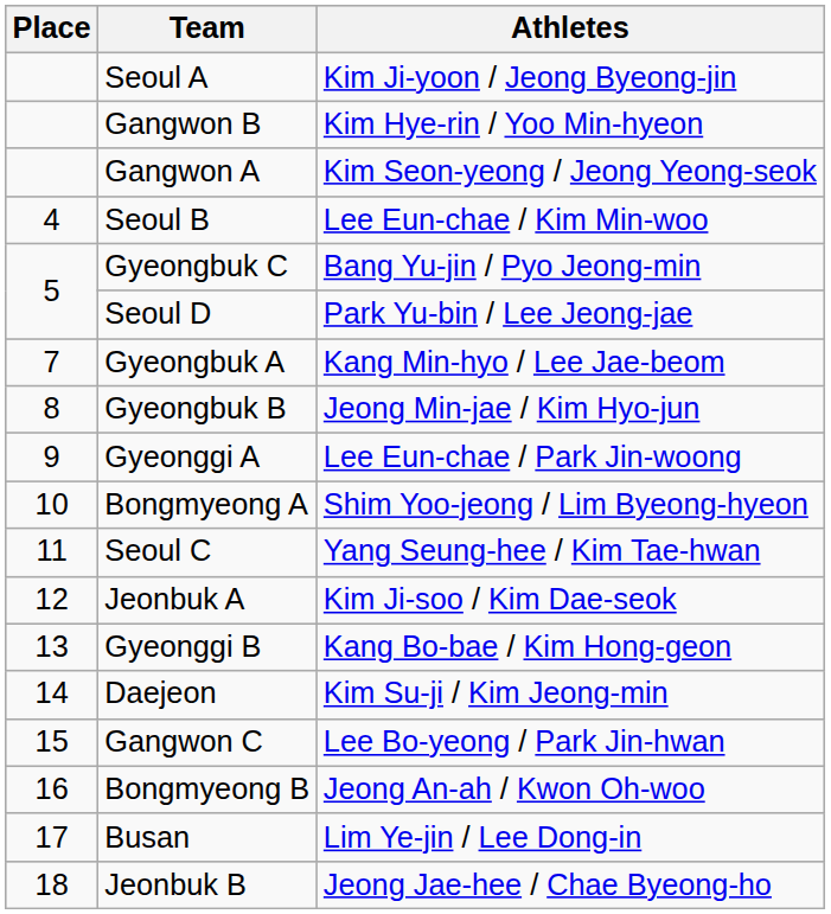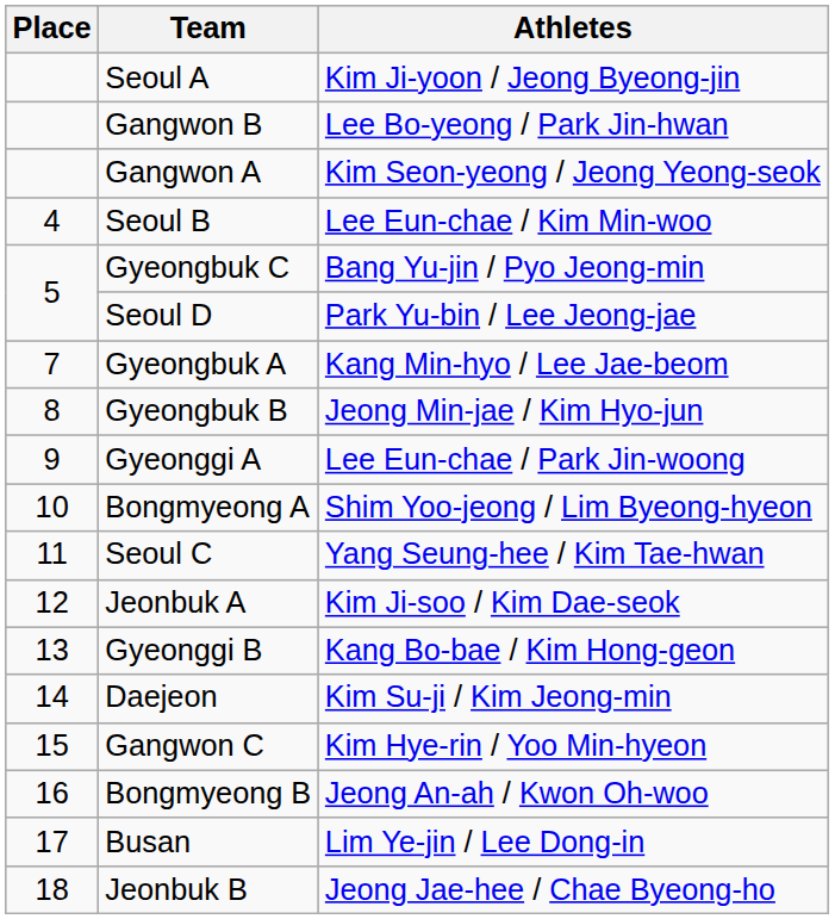 <table class="wikitable">
 <tr>
 <th>Place</th>
 <th>Team</th>
 <th>Athletes</th>
 </tr>
 <tr>
 <td align=center></td>
 <td> Seoul A</td>
 <td><a href='#'>Kim Ji-yoon</a> / <a href='#'>Jeong Byeong-jin</a></td>
 </tr>
 <tr>
 <td align=center></td>
 <td> Gangwon B</td>
-<td><a href='#'>Kim Hye-rin</a> / <a href='#'>Yoo Min-hyeon</a></td>
+<td><a href='#'>Lee Bo-yeong</a> / <a href='#'>Park Jin-hwan</a></td>
 </tr>
 <tr>
 <td align=center></td>
 <td> Gangwon A</td>
 <td><a href='#'>Kim Seon-yeong</a> / <a href='#'>Jeong Yeong-seok</a></td>
 </tr>
 <tr>
 <td align=center>4</td>
 <td> Seoul B</td>
 <td><a href='#'>Lee Eun-chae</a> / <a href='#'>Kim Min-woo</a></td>
 </tr>
 <tr>
 <td rowspan=2 align=center>5</td>
 <td> Gyeongbuk C</td>
 <td><a href='#'>Bang Yu-jin</a> / <a href='#'>Pyo Jeong-min</a></td>
 </tr>
 <tr>
 <td> Seoul D</td>
 <td><a href='#'>Park Yu-bin</a> / <a href='#'>Lee Jeong-jae</a></td>
 </tr>
 <tr>
 <td align=center>7</td>
 <td> Gyeongbuk A</td>
 <td><a href='#'>Kang Min-hyo</a> / <a href='#'>Lee Jae-beom</a></td>
 </tr>
 <tr>
 <td align=center>8</td>
 <td> Gyeongbuk B</td>
 <td><a href='#'>Jeong Min-jae</a> / <a href='#'>Kim Hyo-jun</a></td>
 </tr>
 <tr>
 <td align=center>9</td>
 <td> Gyeonggi A</td>
 <td><a href='#'>Lee Eun-chae</a> / <a href='#'>Park Jin-woong</a></td>
 </tr>
 <tr>
 <td align=center>10</td>
 <td> Bongmyeong A</td>
 <td><a href='#'>Shim Yoo-jeong</a> / <a href='#'>Lim Byeong-hyeon</a></td>
 </tr>
 <tr>
 <td align=center>11</td>
 <td> Seoul C</td>
 <td><a href='#'>Yang Seung-hee</a> / <a href='#'>Kim Tae-hwan</a></td>
 </tr>
 <tr>
 <td align=center>12</td>
 <td> Jeonbuk A</td>
 <td><a href='#'>Kim Ji-soo</a> / <a href='#'>Kim Dae-seok</a></td>
 </tr>
 <tr>
 <td align=center>13</td>
 <td> Gyeonggi B</td>
 <td><a href='#'>Kang Bo-bae</a> / <a href='#'>Kim Hong-geon</a></td>
 </tr>
 <tr>
 <td align=center>14</td>
 <td> Daejeon</td>
 <td><a href='#'>Kim Su-ji</a> / <a href='#'>Kim Jeong-min</a></td>
 </tr>
 <tr>
 <td align=center>15</td>
 <td> Gangwon C</td>
-<td><a href='#'>Lee Bo-yeong</a> / <a href='#'>Park Jin-hwan</a></td>
+<td><a href='#'>Kim Hye-rin</a> / <a href='#'>Yoo Min-hyeon</a></td>
 </tr>
 <tr>
 <td align=center>16</td>
 <td> Bongmyeong B</td>
 <td><a href='#'>Jeong An-ah</a> / <a href='#'>Kwon Oh-woo</a></td>
 </tr>
 <tr>
 <td align=center>17</td>
 <td> Busan</td>
 <td><a href='#'>Lim Ye-jin</a> / <a href='#'>Lee Dong-in</a></td>
 </tr>
 <tr>
 <td align=center>18</td>
 <td> Jeonbuk B</td>
 <td><a href='#'>Jeong Jae-hee</a> / <a href='#'>Chae Byeong-ho</a></td>
 </tr>
 </table>
